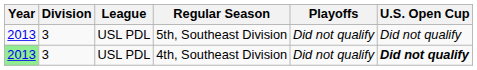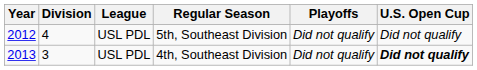 <table class="wikitable">
 <tr>
 <th>Year</th>
 <th>Division</th>
 <th>League</th>
 <th>Regular Season</th>
 <th>Playoffs</th>
 <th>U.S. Open Cup</th>
 </tr>
 <tr>
-<td><a href='#'>2013</a></td>
-<td>3</td>
+<td><a href='#'>2012</a></td>
+<td>4</td>
 <td>USL PDL</td>
 <td>5th, Southeast Division</td>
 <td><em>Did not qualify</em></td>
 <td><em>Did not qualify</em></td>
 </tr>
 <tr>
-<td style="background: lightgreen;"><a href='#'>2013</a></td>
+<td><a href='#'>2013</a></td>
 <td>3</td>
 <td>USL PDL</td>
 <td>4th, Southeast Division</td>
 <td><em>Did not qualify</em></td>
 <td><strong><em>Did not qualify</em></strong></td>
 </tr>
 </table>
